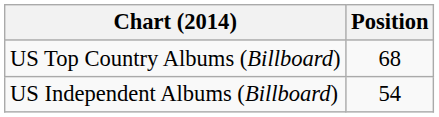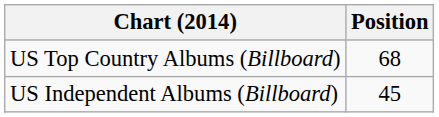 <table class="wikitable">
 <tr>
 <th>Chart (2014)</th>
 <th>Position</th>
 </tr>
 <tr>
 <td>US Top Country Albums (<em>Billboard</em>)</td>
 <td style="text-align:center;">68</td>
 </tr>
 <tr>
 <td>US Independent Albums (<em>Billboard</em>)</td>
-<td style="text-align:center;">54</td>
+<td style="text-align:center;">45</td>
 </tr>
 </table>
